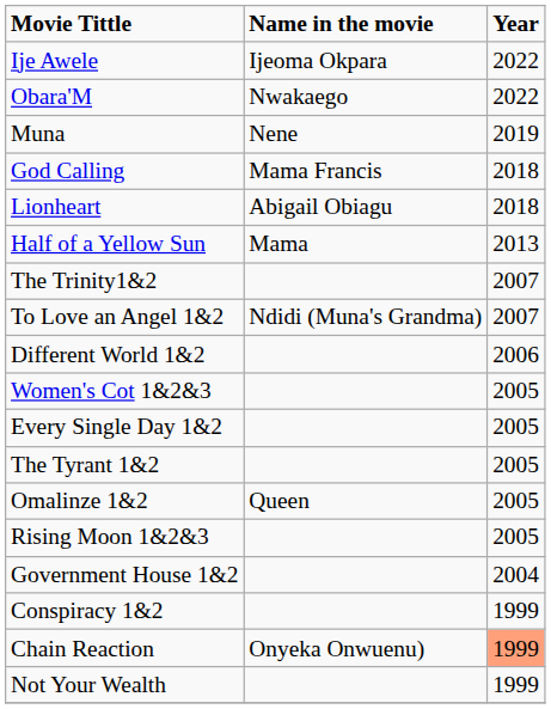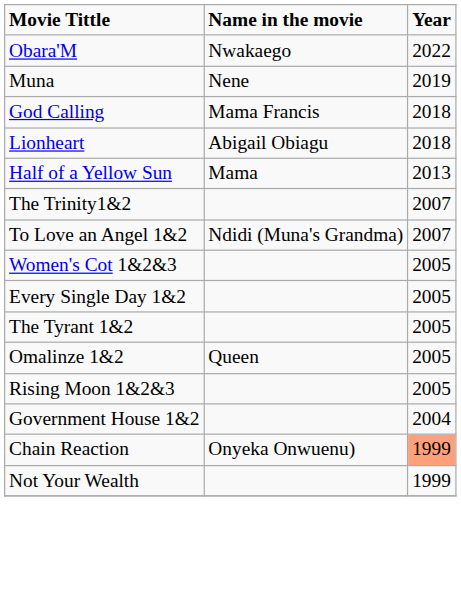 <table class="wikitable">
 <tr>
 <td><strong>Movie Tittle</strong></td>
 <td><strong>Name in the movie</strong></td>
 <td><strong>Year</strong></td>
-</tr>
-<tr>
-<td><a href='#'>Ije Awele</a></td>
-<td>Ijeoma Okpara</td>
-<td>2022</td>
 </tr>
 <tr>
 <td><a href='#'>Obara'M</a></td>
 <td>Nwakaego</td>
 <td>2022</td>
 </tr>
 <tr>
 <td>Muna</td>
 <td>Nene</td>
 <td>2019</td>
 </tr>
 <tr>
 <td><a href='#'>God Calling</a></td>
 <td>Mama Francis</td>
 <td>2018</td>
 </tr>
 <tr>
 <td><a href='#'>Lionheart</a></td>
 <td>Abigail Obiagu</td>
 <td>2018</td>
 </tr>
 <tr>
 <td><a href='#'>Half of a Yellow Sun</a></td>
 <td>Mama</td>
 <td>2013</td>
 </tr>
 <tr>
 <td>The Trinity1&2</td>
 <td></td>
 <td>2007</td>
 </tr>
 <tr>
 <td>To Love an Angel 1&2</td>
 <td>Ndidi (Muna's Grandma)</td>
 <td>2007</td>
 </tr>
 <tr>
-<td>Different World 1&2</td>
-<td></td>
-<td>2006</td>
-</tr>
-<tr>
 <td><a href='#'>Women's Cot</a> 1&2&3</td>
 <td></td>
 <td>2005</td>
 </tr>
 <tr>
 <td>Every Single Day 1&2</td>
 <td></td>
 <td>2005</td>
 </tr>
 <tr>
 <td>The Tyrant 1&2</td>
 <td></td>
 <td>2005</td>
 </tr>
 <tr>
 <td>Omalinze 1&2</td>
 <td>Queen</td>
 <td>2005</td>
 </tr>
 <tr>
 <td>Rising Moon 1&2&3</td>
 <td></td>
 <td>2005</td>
 </tr>
 <tr>
 <td>Government House 1&2</td>
 <td></td>
 <td>2004</td>
 </tr>
 <tr>
-<td>Conspiracy 1&2</td>
-<td></td>
-<td>1999</td>
-</tr>
-<tr>
 <td>Chain Reaction</td>
 <td>Onyeka Onwuenu)</td>
 <td style="background: lightsalmon;">1999</td>
 </tr>
 <tr>
 <td>Not Your Wealth</td>
 <td></td>
 <td>1999</td>
 </tr>
 <tr>
 </tr>
 </table>
